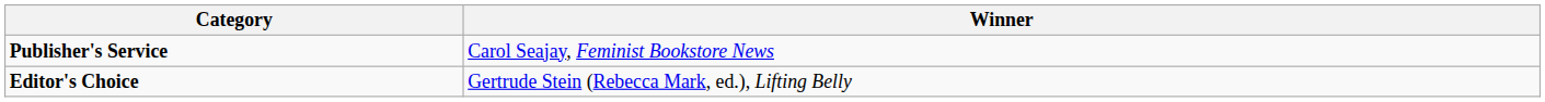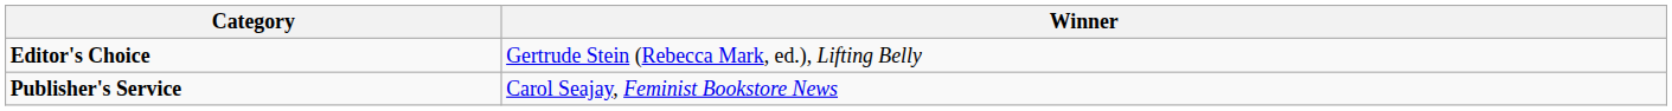 <table class="wikitable" width="100%">
 <tr>
 <th>Category</th>
 <th>Winner</th>
 </tr>
 <tr>
+<td><strong>Editor's Choice</strong></td>
+<td><a href='#'>Gertrude Stein</a> (<a href='#'>Rebecca Mark</a>, ed.), <em>Lifting Belly</em></td>
+</tr>
+<tr>
 <td><strong>Publisher's Service</strong></td>
 <td><a href='#'>Carol Seajay</a>, <em><a href='#'>Feminist Bookstore News</a></em></td>
 </tr>
-<tr>
-<td><strong>Editor's Choice</strong></td>
-<td><a href='#'>Gertrude Stein</a> (<a href='#'>Rebecca Mark</a>, ed.), <em>Lifting Belly</em></td>
-</tr>
 </table>
